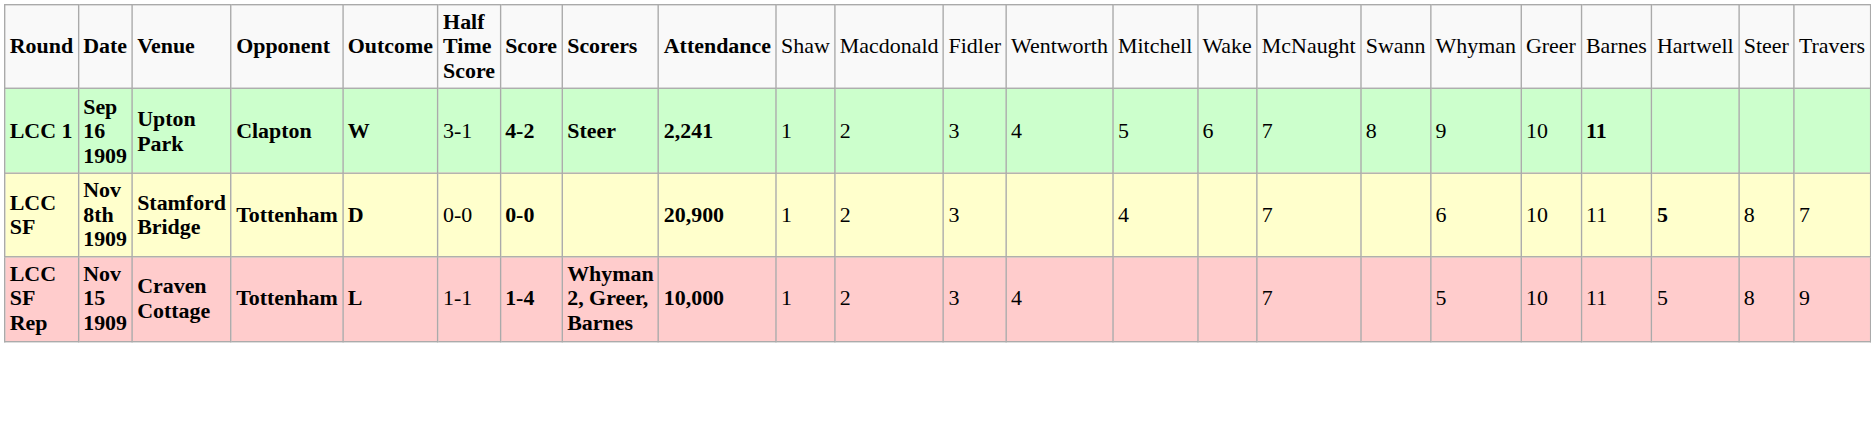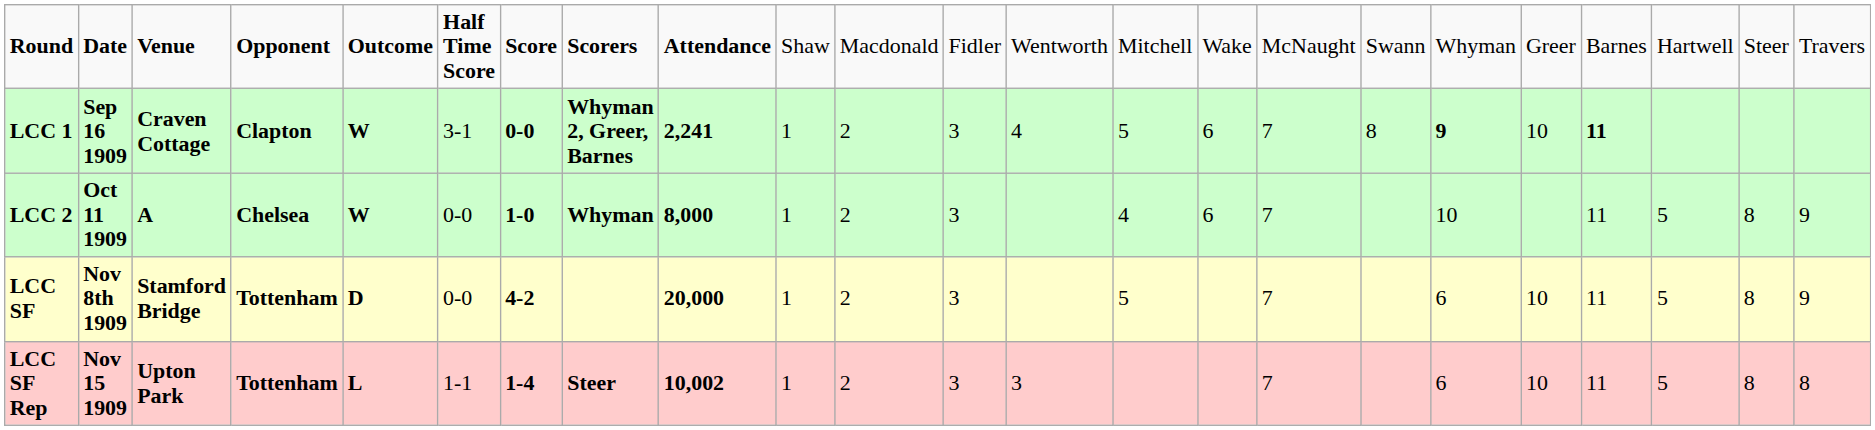 <table class="wikitable">
 <tr>
 <td><strong>Round</strong></td>
 <td><strong>Date</strong></td>
 <td><strong>Venue</strong></td>
 <td><strong>Opponent</strong></td>
 <td><strong>Outcome</strong></td>
 <td><strong>Half Time Score</strong></td>
 <td><strong>Score</strong></td>
 <td><strong>Scorers</strong></td>
 <td><strong>Attendance</strong></td>
 <td>Shaw</td>
 <td>Macdonald</td>
 <td>Fidler</td>
 <td>Wentworth</td>
 <td>Mitchell</td>
 <td>Wake</td>
 <td>McNaught</td>
 <td>Swann</td>
 <td>Whyman</td>
 <td>Greer</td>
 <td>Barnes</td>
 <td>Hartwell</td>
 <td>Steer</td>
 <td>Travers</td>
 </tr>
 <tr bgcolor="#CCFFCC">
 <td><strong>LCC 1</strong></td>
 <td><strong>Sep 16 1909</strong></td>
-<td><strong>Upton Park</strong></td>
+<td><strong>Craven Cottage</strong></td>
 <td><strong>Clapton</strong></td>
 <td><strong>W</strong></td>
 <td>3-1</td>
-<td><strong>4-2</strong></td>
-<td><strong>Steer</strong></td>
+<td><strong>0-0</strong></td>
+<td><strong>Whyman 2, Greer, Barnes</strong></td>
 <td><strong>2,241</strong></td>
 <td>1</td>
 <td>2</td>
 <td>3</td>
 <td>4</td>
 <td>5</td>
 <td>6</td>
 <td>7</td>
 <td>8</td>
-<td>9</td>
+<td><strong>9</strong></td>
 <td>10</td>
 <td><strong>11</strong></td>
 <td></td>
 <td></td>
 <td></td>
+</tr>
+<tr bgcolor="#CCFFCC">
+<td><strong>LCC 2</strong></td>
+<td><strong>Oct 11 1909</strong></td>
+<td><strong>A</strong></td>
+<td><strong>Chelsea</strong></td>
+<td><strong>W</strong></td>
+<td>0-0</td>
+<td><strong>1-0</strong></td>
+<td><strong>Whyman</strong></td>
+<td><strong>8,000</strong></td>
+<td>1</td>
+<td>2</td>
+<td>3</td>
+<td></td>
+<td>4</td>
+<td>6</td>
+<td>7</td>
+<td></td>
+<td>10</td>
+<td></td>
+<td>11</td>
+<td>5</td>
+<td>8</td>
+<td>9</td>
 </tr>
 <tr bgcolor="#FFFFCC">
 <td><strong>LCC SF</strong></td>
 <td><strong>Nov 8th 1909</strong></td>
 <td><strong>Stamford Bridge</strong></td>
 <td><strong>Tottenham</strong></td>
 <td><strong>D</strong></td>
 <td>0-0</td>
-<td><strong>0-0</strong></td>
+<td><strong>4-2</strong></td>
 <td></td>
-<td><strong>20,900</strong></td>
+<td><strong>20,000</strong></td>
 <td>1</td>
 <td>2</td>
 <td>3</td>
 <td></td>
-<td>4</td>
+<td>5</td>
 <td></td>
 <td>7</td>
 <td></td>
 <td>6</td>
 <td>10</td>
 <td>11</td>
-<td><strong>5</strong></td>
+<td>5</td>
 <td>8</td>
-<td>7</td>
+<td>9</td>
 </tr>
 <tr bgcolor="#FFCCCC">
 <td><strong>LCC SF Rep</strong></td>
 <td><strong>Nov 15 1909</strong></td>
-<td><strong>Craven Cottage</strong></td>
+<td><strong>Upton Park</strong></td>
 <td><strong>Tottenham</strong></td>
 <td><strong>L</strong></td>
 <td>1-1</td>
 <td><strong>1-4</strong></td>
-<td><strong>Whyman 2, Greer, Barnes</strong></td>
-<td><strong>10,000</strong></td>
+<td><strong>Steer</strong></td>
+<td><strong>10,002</strong></td>
 <td>1</td>
 <td>2</td>
 <td>3</td>
-<td>4</td>
+<td>3</td>
 <td></td>
 <td></td>
 <td>7</td>
 <td></td>
-<td>5</td>
+<td>6</td>
 <td>10</td>
 <td>11</td>
 <td>5</td>
 <td>8</td>
-<td>9</td>
+<td>8</td>
 </tr>
 </table>
